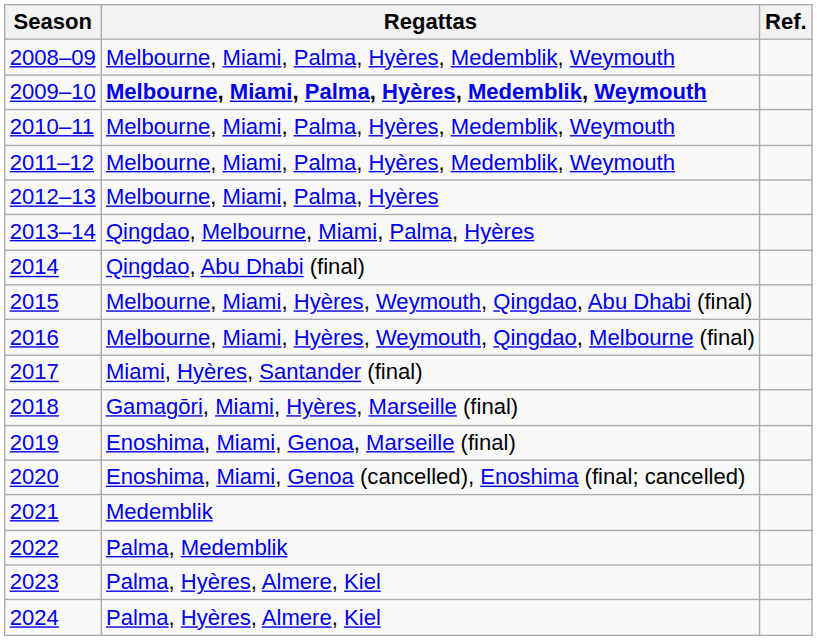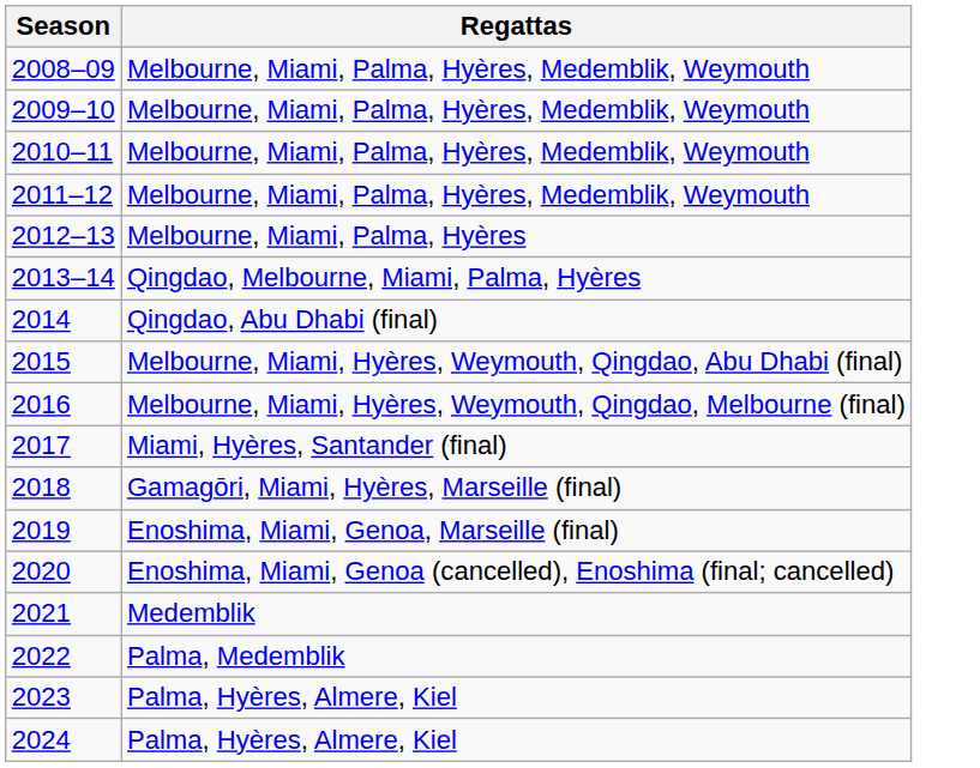 <table class="wikitable">
 <tr>
 <th>Season</th>
 <th>Regattas</th>
-<th>Ref.</th>
 </tr>
 <tr>
 <td><a href='#'>2008–09</a></td>
 <td><a href='#'>Melbourne</a>, <a href='#'>Miami</a>, <a href='#'>Palma</a>, <a href='#'>Hyères</a>, <a href='#'>Medemblik</a>, <a href='#'>Weymouth</a></td>
-<td></td>
 </tr>
 <tr>
 <td><a href='#'>2009–10</a></td>
-<td><strong><a href='#'>Melbourne</a>, <a href='#'>Miami</a>, <a href='#'>Palma</a>, <a href='#'>Hyères</a>, <a href='#'>Medemblik</a>, <a href='#'>Weymouth</a></strong></td>
-<td></td>
+<td><a href='#'>Melbourne</a>, <a href='#'>Miami</a>, <a href='#'>Palma</a>, <a href='#'>Hyères</a>, <a href='#'>Medemblik</a>, <a href='#'>Weymouth</a></td>
 </tr>
 <tr>
 <td><a href='#'>2010–11</a></td>
 <td><a href='#'>Melbourne</a>, <a href='#'>Miami</a>, <a href='#'>Palma</a>, <a href='#'>Hyères</a>, <a href='#'>Medemblik</a>, <a href='#'>Weymouth</a></td>
-<td></td>
 </tr>
 <tr>
 <td><a href='#'>2011–12</a></td>
 <td><a href='#'>Melbourne</a>, <a href='#'>Miami</a>, <a href='#'>Palma</a>, <a href='#'>Hyères</a>, <a href='#'>Medemblik</a>, <a href='#'>Weymouth</a></td>
-<td></td>
 </tr>
 <tr>
 <td><a href='#'>2012–13</a></td>
 <td><a href='#'>Melbourne</a>, <a href='#'>Miami</a>, <a href='#'>Palma</a>, <a href='#'>Hyères</a></td>
-<td></td>
 </tr>
 <tr>
 <td><a href='#'>2013–14</a></td>
 <td><a href='#'>Qingdao</a>, <a href='#'>Melbourne</a>, <a href='#'>Miami</a>, <a href='#'>Palma</a>, <a href='#'>Hyères</a></td>
-<td></td>
 </tr>
 <tr>
 <td><a href='#'>2014</a></td>
 <td><a href='#'>Qingdao</a>, <a href='#'>Abu Dhabi</a> (final)</td>
-<td></td>
 </tr>
 <tr>
 <td><a href='#'>2015</a></td>
 <td><a href='#'>Melbourne</a>, <a href='#'>Miami</a>, <a href='#'>Hyères</a>, <a href='#'>Weymouth</a>, <a href='#'>Qingdao</a>, <a href='#'>Abu Dhabi</a> (final)</td>
-<td></td>
 </tr>
 <tr>
 <td><a href='#'>2016</a></td>
 <td><a href='#'>Melbourne</a>, <a href='#'>Miami</a>, <a href='#'>Hyères</a>, <a href='#'>Weymouth</a>, <a href='#'>Qingdao</a>, <a href='#'>Melbourne</a> (final)</td>
-<td></td>
 </tr>
 <tr>
 <td><a href='#'>2017</a></td>
 <td><a href='#'>Miami</a>, <a href='#'>Hyères</a>, <a href='#'>Santander</a> (final)</td>
-<td></td>
 </tr>
 <tr>
 <td><a href='#'>2018</a></td>
 <td><a href='#'>Gamagōri</a>, <a href='#'>Miami</a>, <a href='#'>Hyères</a>, <a href='#'>Marseille</a> (final)</td>
-<td></td>
 </tr>
 <tr>
 <td><a href='#'>2019</a></td>
 <td><a href='#'>Enoshima</a>, <a href='#'>Miami</a>, <a href='#'>Genoa</a>, <a href='#'>Marseille</a> (final)</td>
-<td></td>
 </tr>
 <tr>
 <td><a href='#'>2020</a></td>
 <td><a href='#'>Enoshima</a>, <a href='#'>Miami</a>, <a href='#'>Genoa</a> (cancelled), <a href='#'>Enoshima</a> (final; cancelled)</td>
-<td></td>
 </tr>
 <tr>
 <td><a href='#'>2021</a></td>
 <td><a href='#'>Medemblik</a></td>
-<td></td>
 </tr>
 <tr>
 <td><a href='#'>2022</a></td>
 <td><a href='#'>Palma</a>, <a href='#'>Medemblik</a></td>
-<td></td>
 </tr>
 <tr>
 <td><a href='#'>2023</a></td>
 <td><a href='#'>Palma</a>, <a href='#'>Hyères</a>, <a href='#'>Almere</a>, <a href='#'>Kiel</a></td>
-<td></td>
 </tr>
 <tr>
 <td><a href='#'>2024</a></td>
 <td><a href='#'>Palma</a>, <a href='#'>Hyères</a>, <a href='#'>Almere</a>, <a href='#'>Kiel</a></td>
-<td></td>
 </tr>
 </table>
